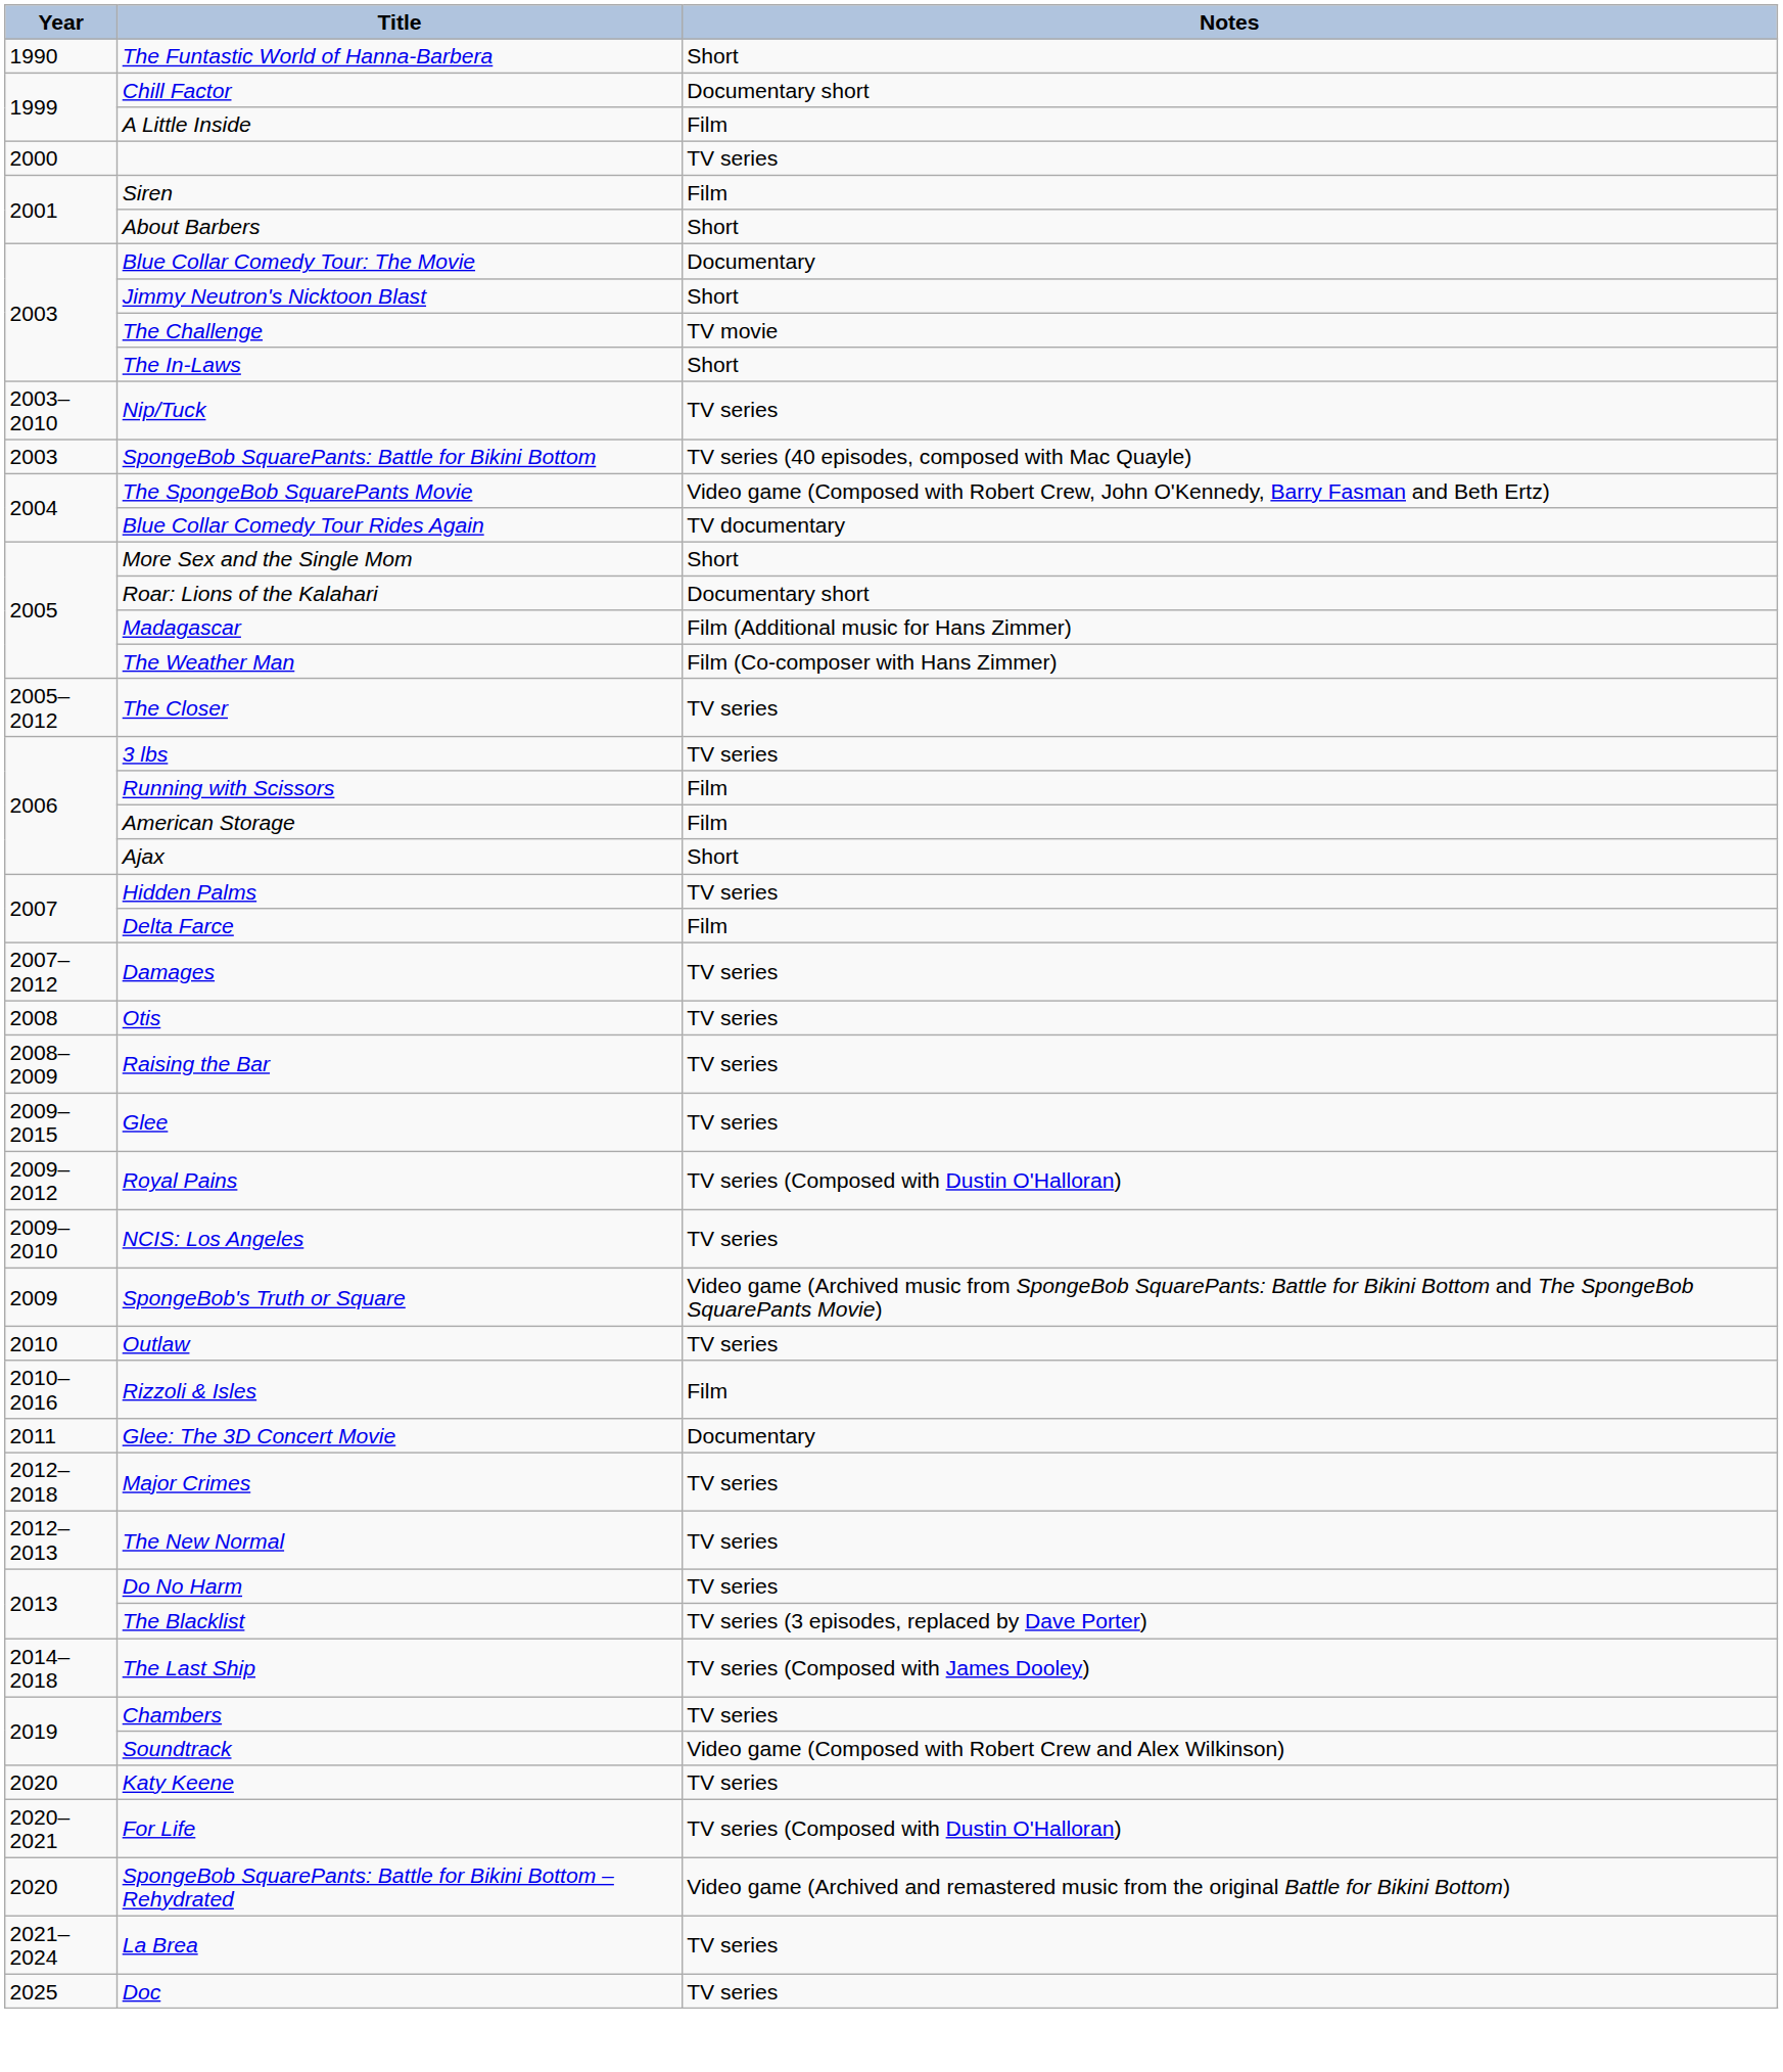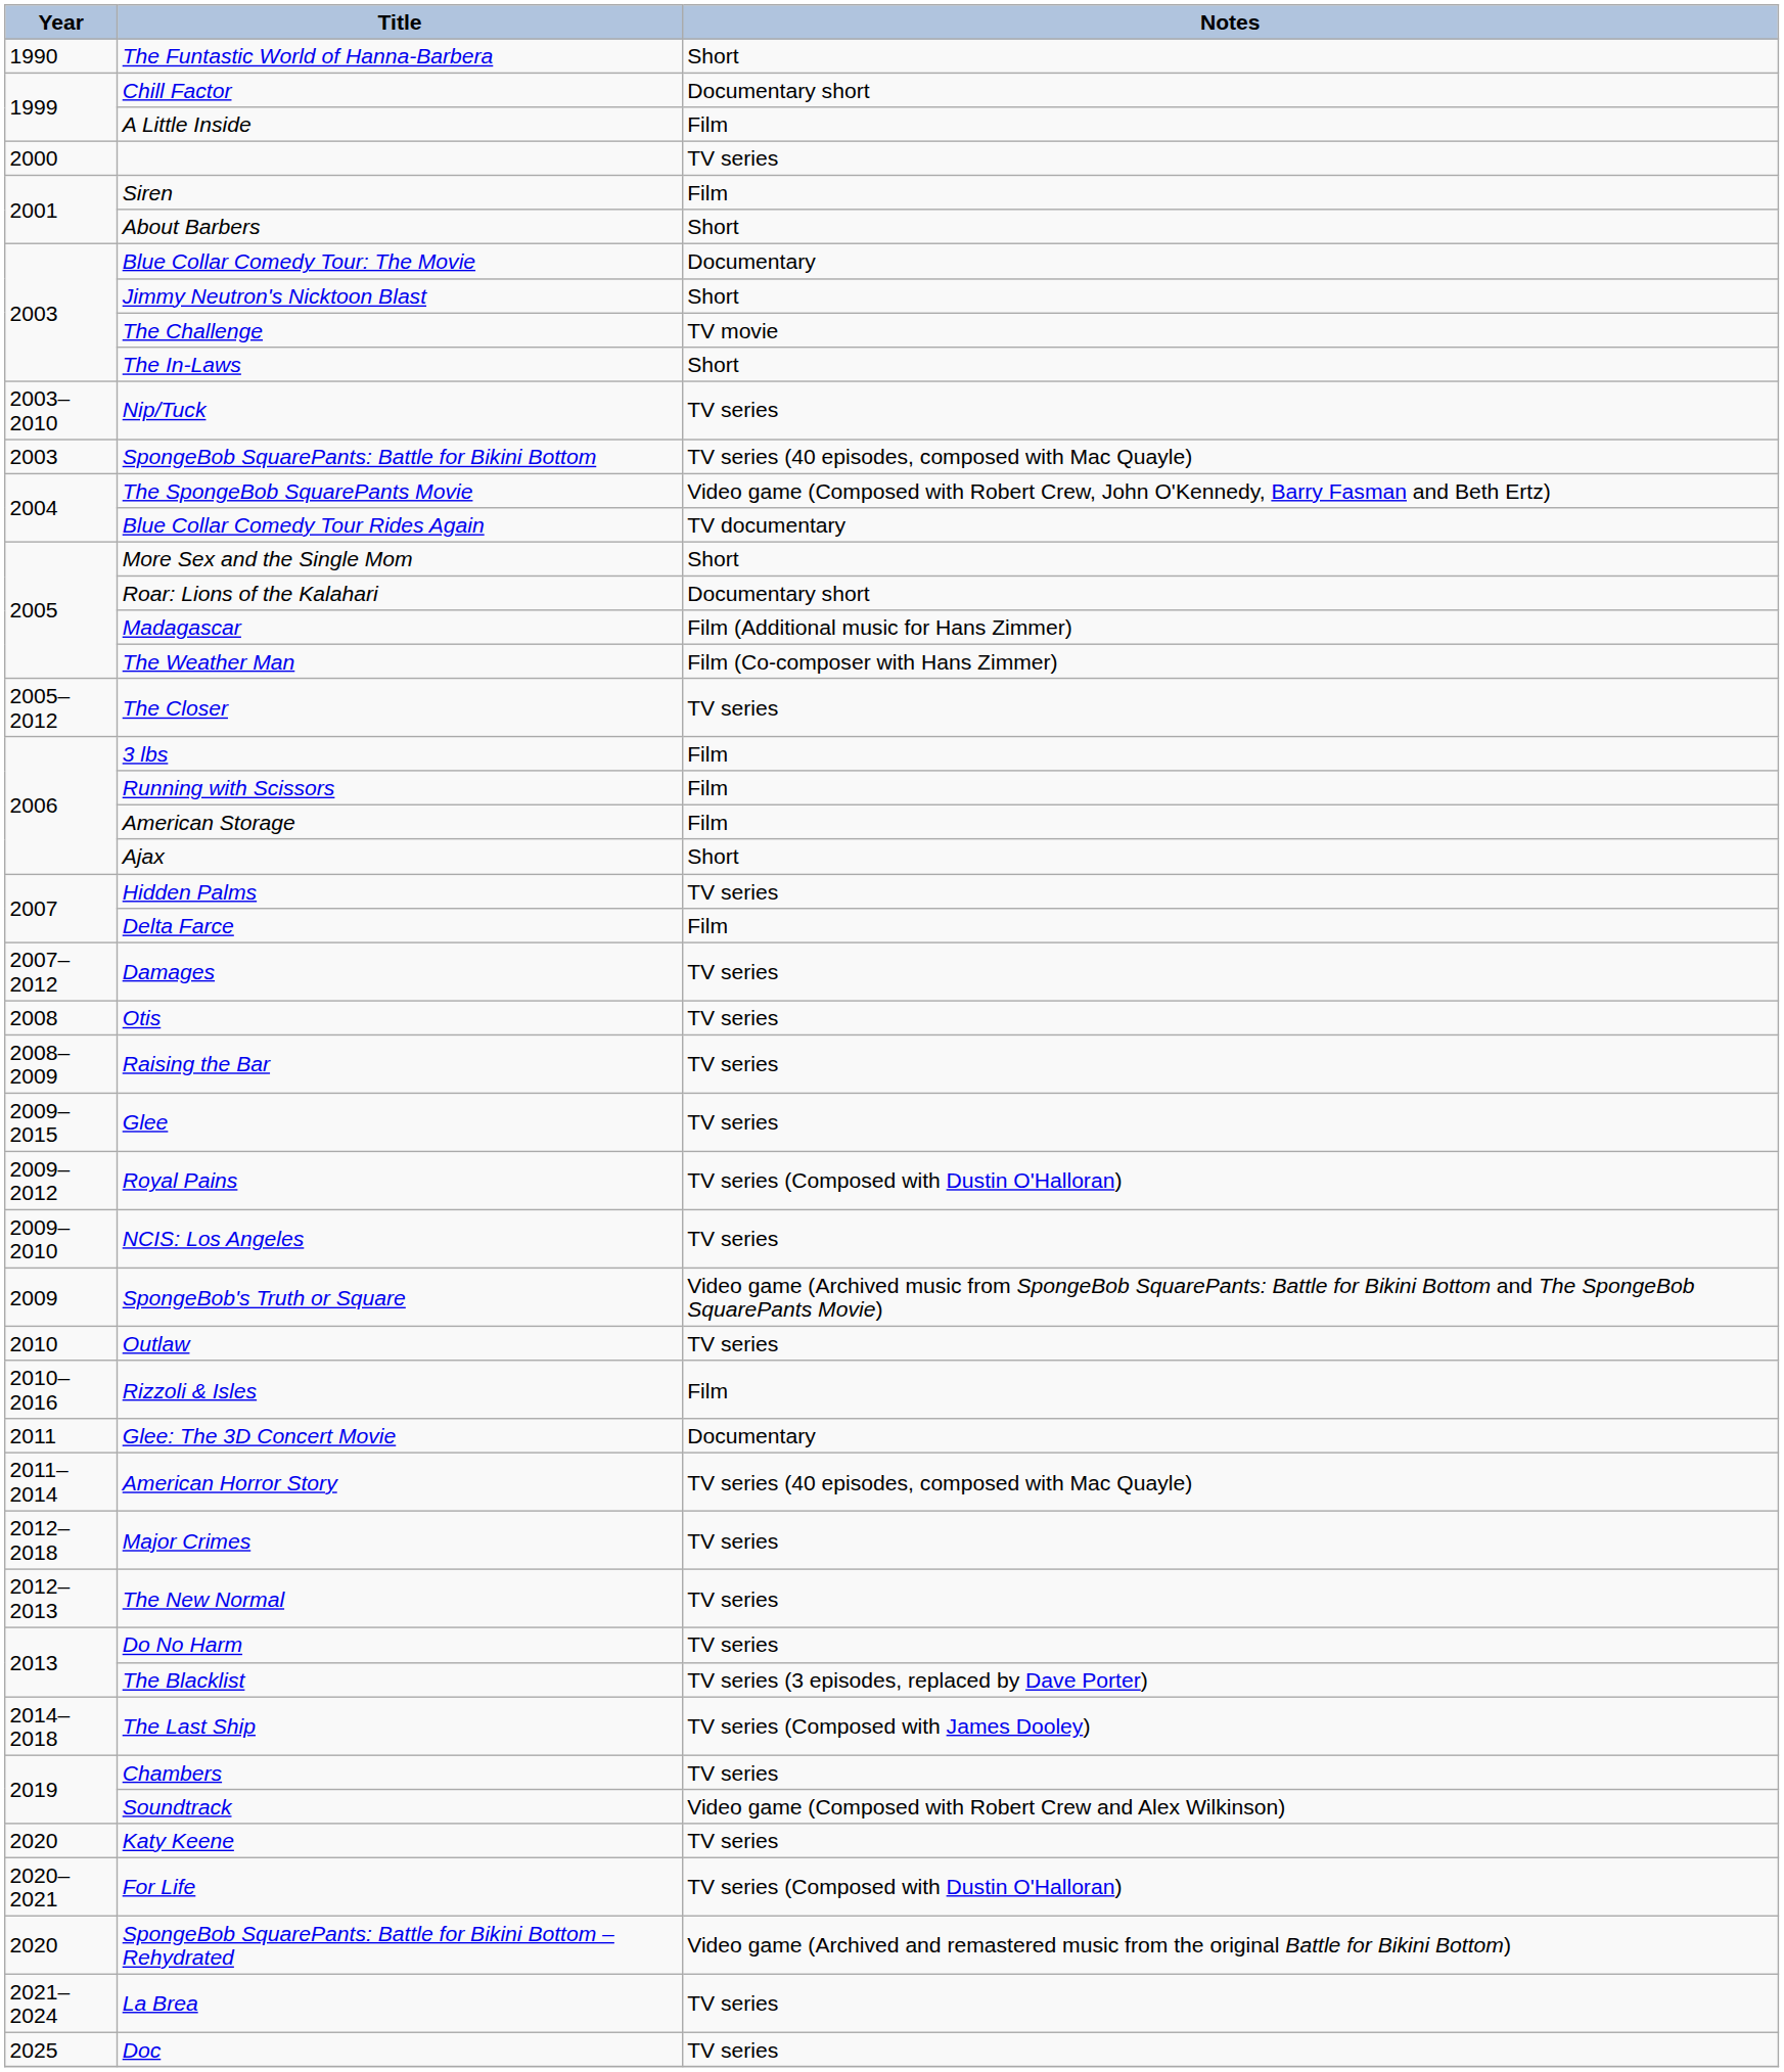 <table class="wikitable sortable" style="font-size: 95%;">
 <tr>
 <th style="background:#B0C4DE;">Year</th>
 <th style="background:#B0C4DE;">Title</th>
 <th style="background:#B0C4DE;">Notes</th>
 </tr>
 <tr>
 <td>1990</td>
 <td><em><a href='#'>The Funtastic World of Hanna-Barbera</a></em></td>
 <td>Short</td>
 </tr>
 <tr>
 <td rowspan="2">1999</td>
 <td><em><a href='#'>Chill Factor</a></em></td>
 <td>Documentary short</td>
 </tr>
 <tr>
 <td><em>A Little Inside</em></td>
 <td>Film</td>
 </tr>
 <tr>
 <td>2000</td>
 <td><em></em></td>
 <td>TV series</td>
 </tr>
 <tr>
 <td rowspan="2">2001</td>
 <td><em>Siren</em></td>
 <td>Film</td>
 </tr>
 <tr>
 <td><em>About Barbers</em></td>
 <td>Short</td>
 </tr>
 <tr>
 <td rowspan="4">2003</td>
 <td><em><a href='#'>Blue Collar Comedy Tour: The Movie</a></em></td>
 <td>Documentary</td>
 </tr>
 <tr>
 <td><em><a href='#'>Jimmy Neutron's Nicktoon Blast</a></em></td>
 <td>Short</td>
 </tr>
 <tr>
 <td><em><a href='#'>The Challenge</a></em></td>
 <td>TV movie</td>
 </tr>
 <tr>
 <td><em><a href='#'>The In-Laws</a></em></td>
 <td>Short</td>
 </tr>
 <tr>
 <td>2003–2010</td>
 <td><em><a href='#'>Nip/Tuck</a></em></td>
 <td>TV series</td>
 </tr>
 <tr>
 <td>2003</td>
 <td><em><a href='#'>SpongeBob SquarePants: Battle for Bikini Bottom</a></em></td>
 <td>TV series (40 episodes, composed with Mac Quayle)</td>
 </tr>
 <tr>
 <td rowspan="2">2004</td>
 <td><em><a href='#'>The SpongeBob SquarePants Movie</a></em></td>
 <td>Video game (Composed with Robert Crew, John O'Kennedy, <a href='#'>Barry Fasman</a> and Beth Ertz)</td>
 </tr>
 <tr>
 <td><em><a href='#'>Blue Collar Comedy Tour Rides Again</a></em></td>
 <td>TV documentary</td>
 </tr>
 <tr>
 <td rowspan="4">2005</td>
 <td><em>More Sex and the Single Mom</em></td>
 <td>Short</td>
 </tr>
 <tr>
 <td><em>Roar: Lions of the Kalahari</em></td>
 <td>Documentary short</td>
 </tr>
 <tr>
 <td><em><a href='#'>Madagascar</a></em></td>
 <td>Film (Additional music for Hans Zimmer)</td>
 </tr>
 <tr>
 <td><em><a href='#'>The Weather Man</a></em></td>
 <td>Film (Co-composer with Hans Zimmer)</td>
 </tr>
 <tr>
 <td>2005–2012</td>
 <td><em><a href='#'>The Closer</a></em></td>
 <td>TV series</td>
 </tr>
 <tr>
 <td rowspan="4">2006</td>
 <td><em><a href='#'>3 lbs</a></em></td>
-<td>TV series</td>
+<td>Film</td>
 </tr>
 <tr>
 <td><em><a href='#'>Running with Scissors</a></em></td>
 <td>Film</td>
 </tr>
 <tr>
 <td><em>American Storage</em></td>
 <td>Film</td>
 </tr>
 <tr>
 <td><em>Ajax</em></td>
 <td>Short</td>
 </tr>
 <tr>
 <td rowspan="2">2007</td>
 <td><em><a href='#'>Hidden Palms</a></em></td>
 <td>TV series</td>
 </tr>
 <tr>
 <td><em><a href='#'>Delta Farce</a></em></td>
 <td>Film</td>
 </tr>
 <tr>
 <td>2007–2012</td>
 <td><em><a href='#'>Damages</a></em></td>
 <td>TV series</td>
 </tr>
 <tr>
 <td>2008</td>
 <td><em><a href='#'>Otis</a></em></td>
 <td>TV series</td>
 </tr>
 <tr>
 <td>2008–2009</td>
 <td><em><a href='#'>Raising the Bar</a></em></td>
 <td>TV series</td>
 </tr>
 <tr>
 <td>2009–2015</td>
 <td><em><a href='#'>Glee</a></em></td>
 <td>TV series</td>
 </tr>
 <tr>
 <td>2009–2012</td>
 <td><em><a href='#'>Royal Pains</a></em></td>
 <td>TV series (Composed with <a href='#'>Dustin O'Halloran</a>)</td>
 </tr>
 <tr>
 <td>2009–2010</td>
 <td><em><a href='#'>NCIS: Los Angeles</a></em></td>
 <td>TV series</td>
 </tr>
 <tr>
 <td>2009</td>
 <td><em><a href='#'>SpongeBob's Truth or Square</a></em></td>
 <td>Video game (Archived music from <em>SpongeBob SquarePants: Battle for Bikini Bottom</em> and <em>The SpongeBob SquarePants Movie</em>)</td>
 </tr>
 <tr>
 <td>2010</td>
 <td><em><a href='#'>Outlaw</a></em></td>
 <td>TV series</td>
 </tr>
 <tr>
 <td>2010–2016</td>
 <td><em><a href='#'>Rizzoli & Isles</a></em></td>
 <td>Film</td>
 </tr>
 <tr>
 <td>2011</td>
 <td><em><a href='#'>Glee: The 3D Concert Movie</a></em></td>
 <td>Documentary</td>
 </tr>
 <tr>
+<td>2011–2014</td>
+<td><em><a href='#'>American Horror Story</a></em></td>
+<td>TV series (40 episodes, composed with Mac Quayle)</td>
+</tr>
+<tr>
 <td>2012–2018</td>
 <td><em><a href='#'>Major Crimes</a></em></td>
 <td>TV series</td>
 </tr>
 <tr>
 <td>2012–2013</td>
 <td><em><a href='#'>The New Normal</a></em></td>
 <td>TV series</td>
 </tr>
 <tr>
 <td rowspan="2">2013</td>
 <td><em><a href='#'>Do No Harm</a></em></td>
 <td>TV series</td>
 </tr>
 <tr>
 <td><em><a href='#'>The Blacklist</a></em></td>
 <td>TV series (3 episodes, replaced by <a href='#'>Dave Porter</a>)</td>
 </tr>
 <tr>
 <td>2014–2018</td>
 <td><em><a href='#'>The Last Ship</a></em></td>
 <td>TV series (Composed with <a href='#'>James Dooley</a>)</td>
 </tr>
 <tr>
 <td rowspan="2">2019</td>
 <td><em><a href='#'>Chambers</a></em></td>
 <td>TV series</td>
 </tr>
 <tr>
 <td><em><a href='#'>Soundtrack</a></em></td>
 <td>Video game (Composed with Robert Crew and Alex Wilkinson)</td>
 </tr>
 <tr>
 <td>2020</td>
 <td><em><a href='#'>Katy Keene</a></em></td>
 <td>TV series</td>
 </tr>
 <tr>
 <td>2020–2021</td>
 <td><em><a href='#'>For Life</a></em></td>
 <td>TV series (Composed with <a href='#'>Dustin O'Halloran</a>)</td>
 </tr>
 <tr>
 <td>2020</td>
 <td><em><a href='#'>SpongeBob SquarePants: Battle for Bikini Bottom – Rehydrated</a></em></td>
 <td>Video game (Archived and remastered music from the original <em>Battle for Bikini Bottom</em>)</td>
 </tr>
 <tr>
 <td>2021–2024</td>
 <td><a href='#'><em>La Brea</em></a></td>
 <td>TV series</td>
 </tr>
 <tr>
 <td>2025</td>
 <td><a href='#'><em>Doc</em></a></td>
 <td>TV series</td>
 </tr>
 <tr>
 </tr>
 </table>
